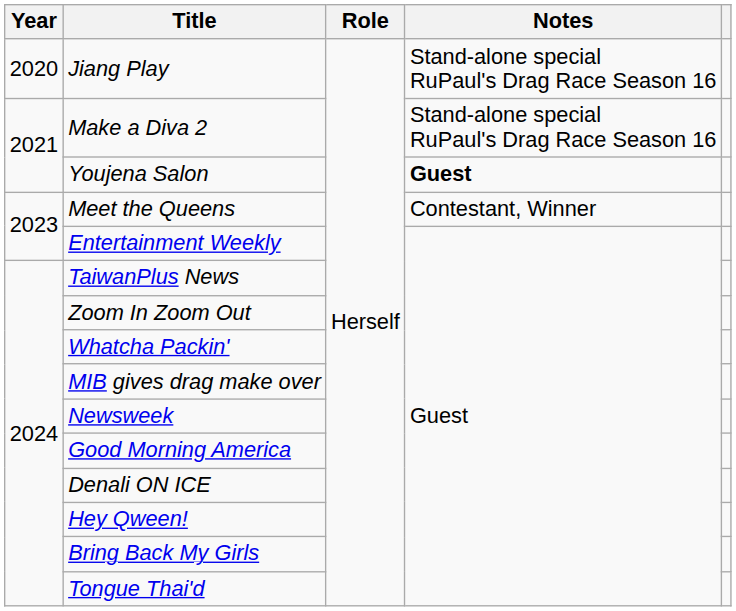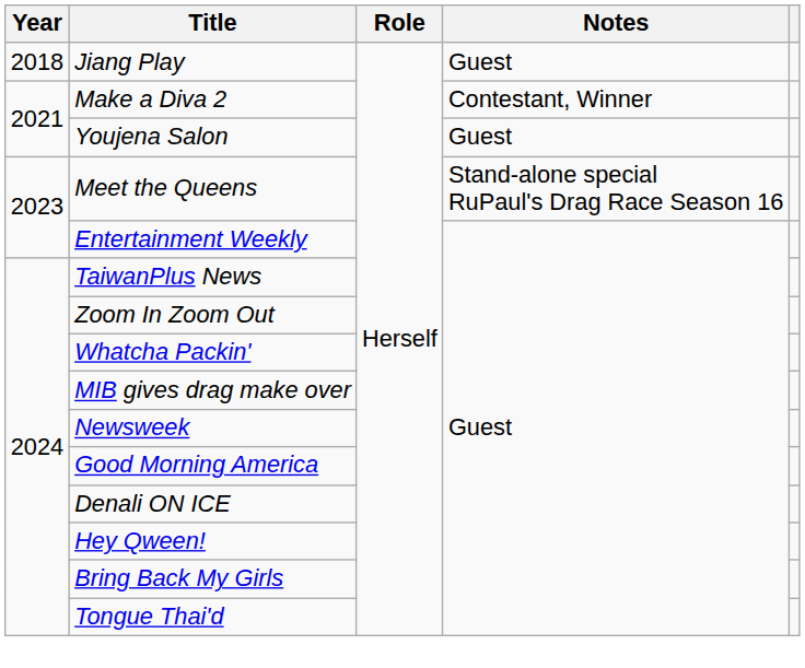 <table class="wikitable plainrowheaders sortable">
 <tr>
 <th scope="col">Year</th>
 <th scope="col">Title</th>
 <th scope="col">Role</th>
 <th scope="col">Notes</th>
 <th class="unsortable"></th>
 </tr>
 <tr>
-<td>2020</td>
+<td>2018</td>
 <td><em>Jiang Play</em></td>
 <td rowspan="15">Herself</td>
-<td>Stand-alone special<br>RuPaul's Drag Race Season 16</td>
+<td>Guest</td>
 <td></td>
 </tr>
 <tr>
 <td rowspan="2">2021</td>
 <td><em>Make a Diva 2</em></td>
-<td>Stand-alone special<br>RuPaul's Drag Race Season 16</td>
+<td>Contestant, Winner</td>
 <td></td>
 </tr>
 <tr>
 <td><em>Youjena Salon</em></td>
-<td><strong>Guest</strong></td>
+<td>Guest</td>
 <td></td>
 </tr>
 <tr>
 <td rowspan="2">2023</td>
 <td><em>Meet the Queens</em></td>
-<td>Contestant, Winner</td>
+<td>Stand-alone special<br>RuPaul's Drag Race Season 16</td>
 <td></td>
 </tr>
 <tr>
 <td><em><a href='#'>Entertainment Weekly</a></em></td>
 <td rowspan="11">Guest</td>
 <td></td>
 </tr>
 <tr>
 <td rowspan="10">2024</td>
 <td><em><a href='#'>TaiwanPlus</a> News</em></td>
 <td></td>
 </tr>
 <tr>
 <td><em>Zoom In Zoom Out</em></td>
 <td></td>
 </tr>
 <tr>
 <td><em><a href='#'>Whatcha Packin'</a></em></td>
 <td></td>
 </tr>
 <tr>
 <td><em><a href='#'>MIB</a> gives drag make over</em></td>
 <td></td>
 </tr>
 <tr>
 <td><em><a href='#'>Newsweek</a></em></td>
 <td></td>
 </tr>
 <tr>
 <td><em><a href='#'>Good Morning America</a></em></td>
 <td></td>
 </tr>
 <tr>
 <td><em>Denali ON ICE</em></td>
 <td></td>
 </tr>
 <tr>
 <td><em><a href='#'>Hey Qween!</a></em></td>
 <td></td>
 </tr>
 <tr>
 <td><em><a href='#'>Bring Back My Girls</a></em></td>
 <td></td>
 </tr>
 <tr>
 <td><em><a href='#'>Tongue Thai'd</a></em></td>
 <td></td>
 </tr>
 </table>
